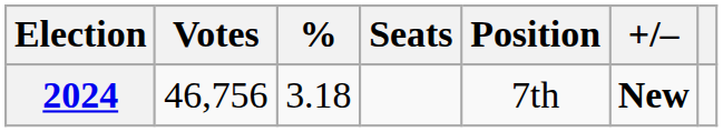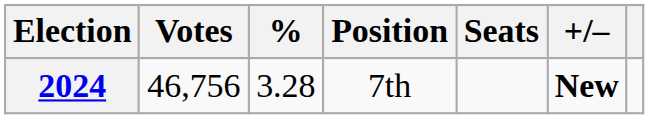 <table class="wikitable" style="text-align:center">
 <tr>
 <th>Election</th>
 <th>Votes</th>
 <th>%</th>
+<th>Position</th>
 <th>Seats</th>
-<th>Position</th>
 <th>+/–</th>
 <th></th>
 </tr>
 <tr>
 <th><a href='#'>2024</a></th>
 <td>46,756</td>
-<td>3.18</td>
+<td>3.28</td>
+<td> 7th</td>
 <td></td>
-<td> 7th</td>
 <td><strong>New</strong></td>
 <td></td>
 </tr>
 </table>
